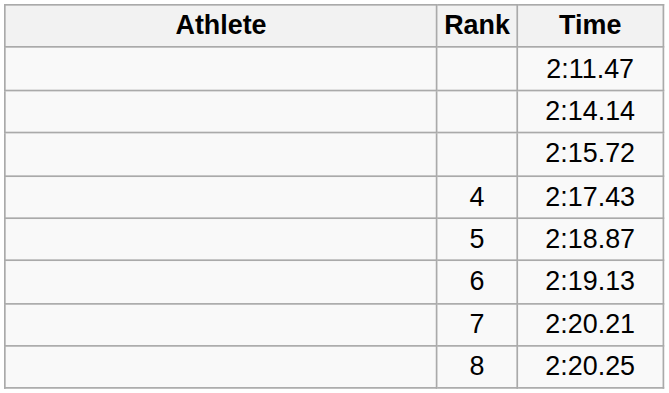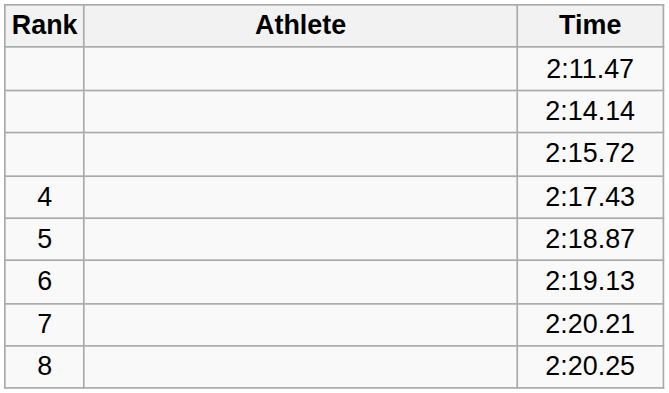 <table class=wikitable style="text-align:center">
 <tr>
+<th width=40>Rank</th>
 <th width=250>Athlete</th>
-<th width=40>Rank</th>
 <th width=80>Time</th>
 </tr>
 <tr>
+<td></td>
 <td align=left></td>
-<td></td>
 <td>2:11.47</td>
 </tr>
 <tr>
+<td></td>
 <td align=left></td>
-<td></td>
 <td>2:14.14</td>
 </tr>
 <tr>
+<td></td>
 <td align=left></td>
-<td></td>
 <td>2:15.72</td>
 </tr>
 <tr>
+<td>4</td>
 <td align=left></td>
-<td>4</td>
 <td>2:17.43</td>
 </tr>
 <tr>
+<td>5</td>
 <td align=left></td>
-<td>5</td>
 <td>2:18.87</td>
 </tr>
 <tr>
+<td>6</td>
 <td align=left></td>
-<td>6</td>
 <td>2:19.13</td>
 </tr>
 <tr>
+<td>7</td>
 <td align=left></td>
-<td>7</td>
 <td>2:20.21</td>
 </tr>
 <tr>
+<td>8</td>
 <td align=left></td>
-<td>8</td>
 <td>2:20.25</td>
 </tr>
 </table>
